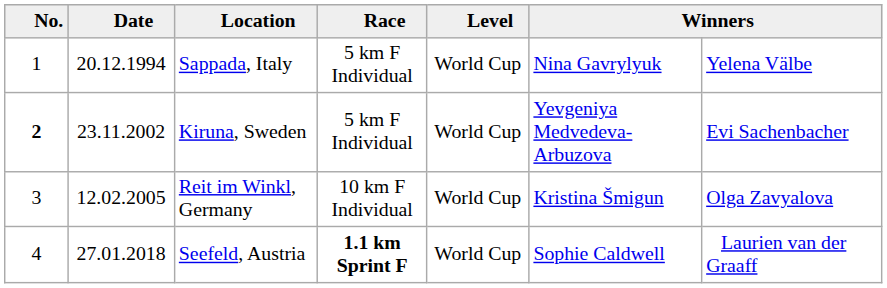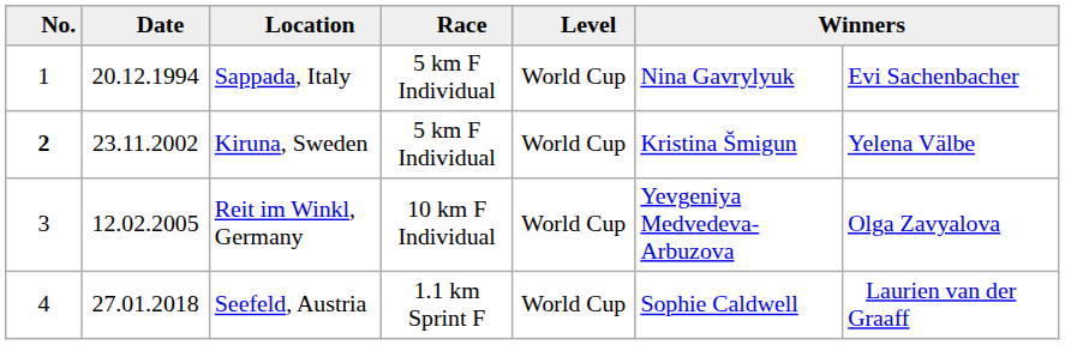 <table class="wikitable sortable" style="background:#fff; font-size:86%; line-height:16px; border:gray solid 1px">
 <tr style="background:#ccc; text-align:center;">
 <th style="width:10px; background:#efefef;">     No.</th>
 <th style="width:80px; background:#efefef;">     Date</th>
 <th style="width:150px; background:#efefef;">     Location</th>
 <th style="width:100px; background:#efefef;">     Race</th>
 <th style="width:100px; background:#efefef;">     Level</th>
 <th style="background:#efefef;" colspan="2">     Winners</th>
 </tr>
 <tr>
 <td align=center>1</td>
 <td align=center>20.12.1994</td>
 <td align=left> <a href='#'>Sappada</a>, Italy</td>
 <td align=center>5 km F Individual</td>
 <td align=center>World Cup</td>
 <td style="width:220px;" align=left> <a href='#'>Nina Gavrylyuk</a></td>
-<td style="width:220px;" align=left> <a href='#'>Yelena Välbe</a></td>
+<td style="width:220px;" align=left> <a href='#'>Evi Sachenbacher</a></td>
 </tr>
 <tr>
 <td align=center><strong>2</strong></td>
 <td align=center>23.11.2002</td>
 <td align=left> <a href='#'>Kiruna</a>, Sweden</td>
 <td align=center>5 km F Individual</td>
 <td align=center>World Cup</td>
-<td style="width:220px;" align=left> <a href='#'>Yevgeniya Medvedeva-Arbuzova</a></td>
-<td style="width:220px;" align=left> <a href='#'>Evi Sachenbacher</a></td>
+<td style="width:220px;" align=left> <a href='#'>Kristina Šmigun</a></td>
+<td style="width:220px;" align=left> <a href='#'>Yelena Välbe</a></td>
 </tr>
 <tr>
 <td align=center>3</td>
 <td align=center>12.02.2005</td>
 <td align=left> <a href='#'>Reit im Winkl</a>, Germany</td>
 <td align=center>10 km F Individual</td>
 <td align=center>World Cup</td>
-<td style="width:220px;" align=left> <a href='#'>Kristina Šmigun</a></td>
+<td style="width:220px;" align=left> <a href='#'>Yevgeniya Medvedeva-Arbuzova</a></td>
 <td style="width:220px;" align=left> <a href='#'>Olga Zavyalova</a></td>
 </tr>
 <tr>
 <td align=center>4</td>
 <td align=center>27.01.2018</td>
 <td align=left> <a href='#'>Seefeld</a>, Austria</td>
-<td align=center><strong>1.1 km Sprint F</strong></td>
+<td align=center>1.1 km Sprint F</td>
 <td align=center>World Cup</td>
 <td style="width:220px;" align=left> <a href='#'>Sophie Caldwell</a></td>
 <td style="width:220px;" align=left>   <a href='#'>Laurien van der Graaff</a></td>
 </tr>
 </table>
